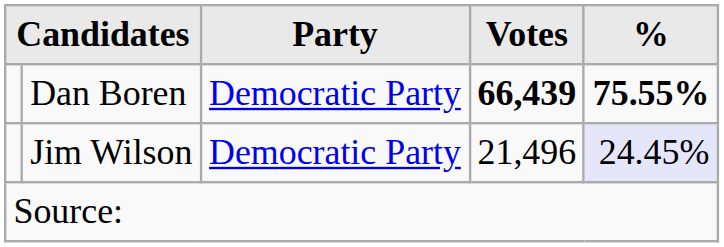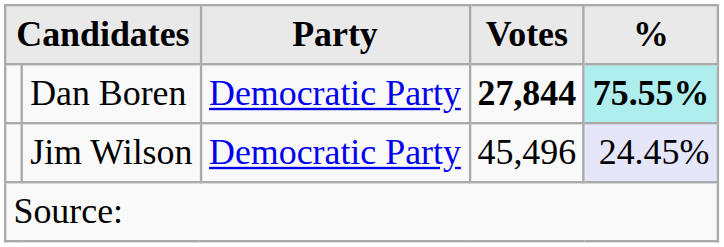 <table class=wikitable style="font-size:95%; text-align:right;">
 <tr>
 <th style="background:#e9e9e9; text-align:center;" colspan="2">Candidates</th>
 <th style="background:#e9e9e9; text-align:center;">Party</th>
 <th style="background:#e9e9e9; text-align:center;">Votes</th>
 <th style="background:#e9e9e9; text-align:center;">%</th>
 </tr>
 <tr>
 <td></td>
 <td align=left>Dan Boren</td>
 <td align=center><a href='#'>Democratic Party</a></td>
-<td><strong>66,439</strong></td>
-<td><strong>75.55%</strong></td>
+<td><strong>27,844</strong></td>
+<td style="background: paleturquoise;"><strong>75.55%</strong></td>
 </tr>
 <tr>
 <td></td>
 <td align=left>Jim Wilson</td>
 <td align=center><a href='#'>Democratic Party</a></td>
-<td>21,496</td>
+<td>45,496</td>
 <td style="background: lavender;">24.45%</td>
 </tr>
 <tr>
 <td style="text-align:left;" colspan="6">Source:  </td>
 </tr>
 </table>
